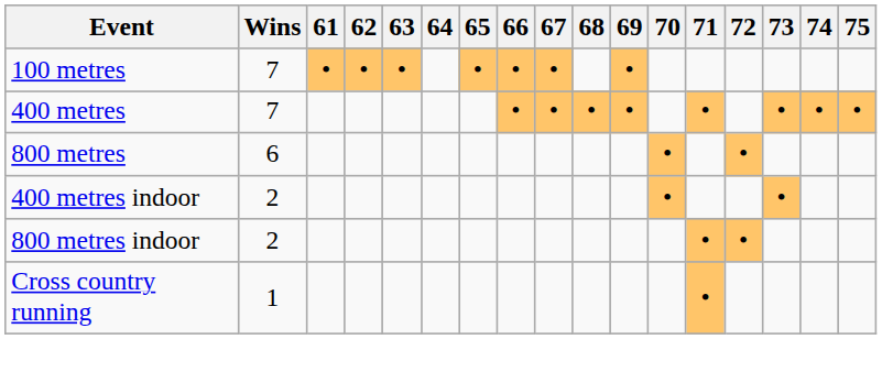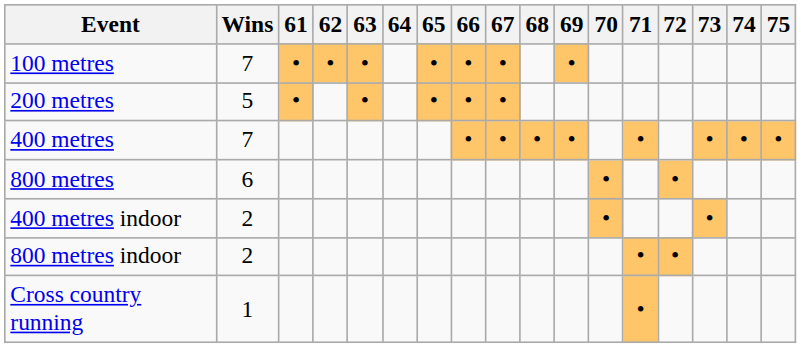 <table class="wikitable" width=55% style="font-size:90%; text-align:center;">
 <tr>
 <th>Event</th>
 <th>Wins</th>
 <th>61</th>
 <th>62</th>
 <th>63</th>
 <th>64</th>
 <th>65</th>
 <th>66</th>
 <th>67</th>
 <th>68</th>
 <th>69</th>
 <th>70</th>
 <th>71</th>
 <th>72</th>
 <th>73</th>
 <th>74</th>
 <th>75</th>
 </tr>
 <tr>
 <td align=left><a href='#'>100 metres</a></td>
 <td>7</td>
 <td bgcolor=FFC569>•</td>
 <td bgcolor=FFC569>•</td>
 <td bgcolor=FFC569>•</td>
 <td></td>
 <td bgcolor=FFC569>•</td>
 <td bgcolor=FFC569>•</td>
 <td bgcolor=FFC569>•</td>
 <td></td>
 <td bgcolor=FFC569>•</td>
+<td></td>
+<td></td>
+<td></td>
+<td></td>
+<td></td>
+<td></td>
+</tr>
+<tr>
+<td align=left><a href='#'>200 metres</a></td>
+<td>5</td>
+<td bgcolor=FFC569>•</td>
+<td></td>
+<td bgcolor=FFC569>•</td>
+<td></td>
+<td bgcolor=FFC569>•</td>
+<td bgcolor=FFC569>•</td>
+<td bgcolor=FFC569>•</td>
+<td></td>
+<td></td>
 <td></td>
 <td></td>
 <td></td>
 <td></td>
 <td></td>
 <td></td>
 </tr>
 <tr>
 <td align=left><a href='#'>400 metres</a></td>
 <td>7</td>
 <td></td>
 <td></td>
 <td></td>
 <td></td>
 <td></td>
 <td bgcolor=FFC569>•</td>
 <td bgcolor=FFC569>•</td>
 <td bgcolor=FFC569>•</td>
 <td bgcolor=FFC569>•</td>
 <td></td>
 <td bgcolor=FFC569>•</td>
 <td></td>
 <td bgcolor=FFC569>•</td>
 <td bgcolor=FFC569>•</td>
 <td bgcolor=FFC569>•</td>
 </tr>
 <tr>
 <td align=left><a href='#'>800 metres</a></td>
 <td>6</td>
 <td></td>
 <td></td>
 <td></td>
 <td></td>
 <td></td>
 <td></td>
 <td></td>
 <td></td>
 <td></td>
 <td bgcolor=FFC569>•</td>
 <td></td>
 <td bgcolor=FFC569>•</td>
 <td></td>
 <td></td>
 <td></td>
 </tr>
 <tr>
 <td align=left><a href='#'>400 metres</a> indoor</td>
 <td>2</td>
 <td></td>
 <td></td>
 <td></td>
 <td></td>
 <td></td>
 <td></td>
 <td></td>
 <td></td>
 <td></td>
 <td bgcolor=FFC569>•</td>
 <td></td>
 <td></td>
 <td bgcolor=FFC569>•</td>
 <td></td>
 <td></td>
 </tr>
 <tr>
 <td align=left><a href='#'>800 metres</a> indoor</td>
 <td>2</td>
 <td></td>
 <td></td>
 <td></td>
 <td></td>
 <td></td>
 <td></td>
 <td></td>
 <td></td>
 <td></td>
 <td></td>
 <td bgcolor=FFC569>•</td>
 <td bgcolor=FFC569>•</td>
 <td></td>
 <td></td>
 <td></td>
 </tr>
 <tr>
 <td align=left><a href='#'>Cross country running</a></td>
 <td>1</td>
 <td></td>
 <td></td>
 <td></td>
 <td></td>
 <td></td>
 <td></td>
 <td></td>
 <td></td>
 <td></td>
 <td></td>
 <td bgcolor=FFC569>•</td>
 <td></td>
 <td></td>
 <td></td>
 <td></td>
 </tr>
 </table>
